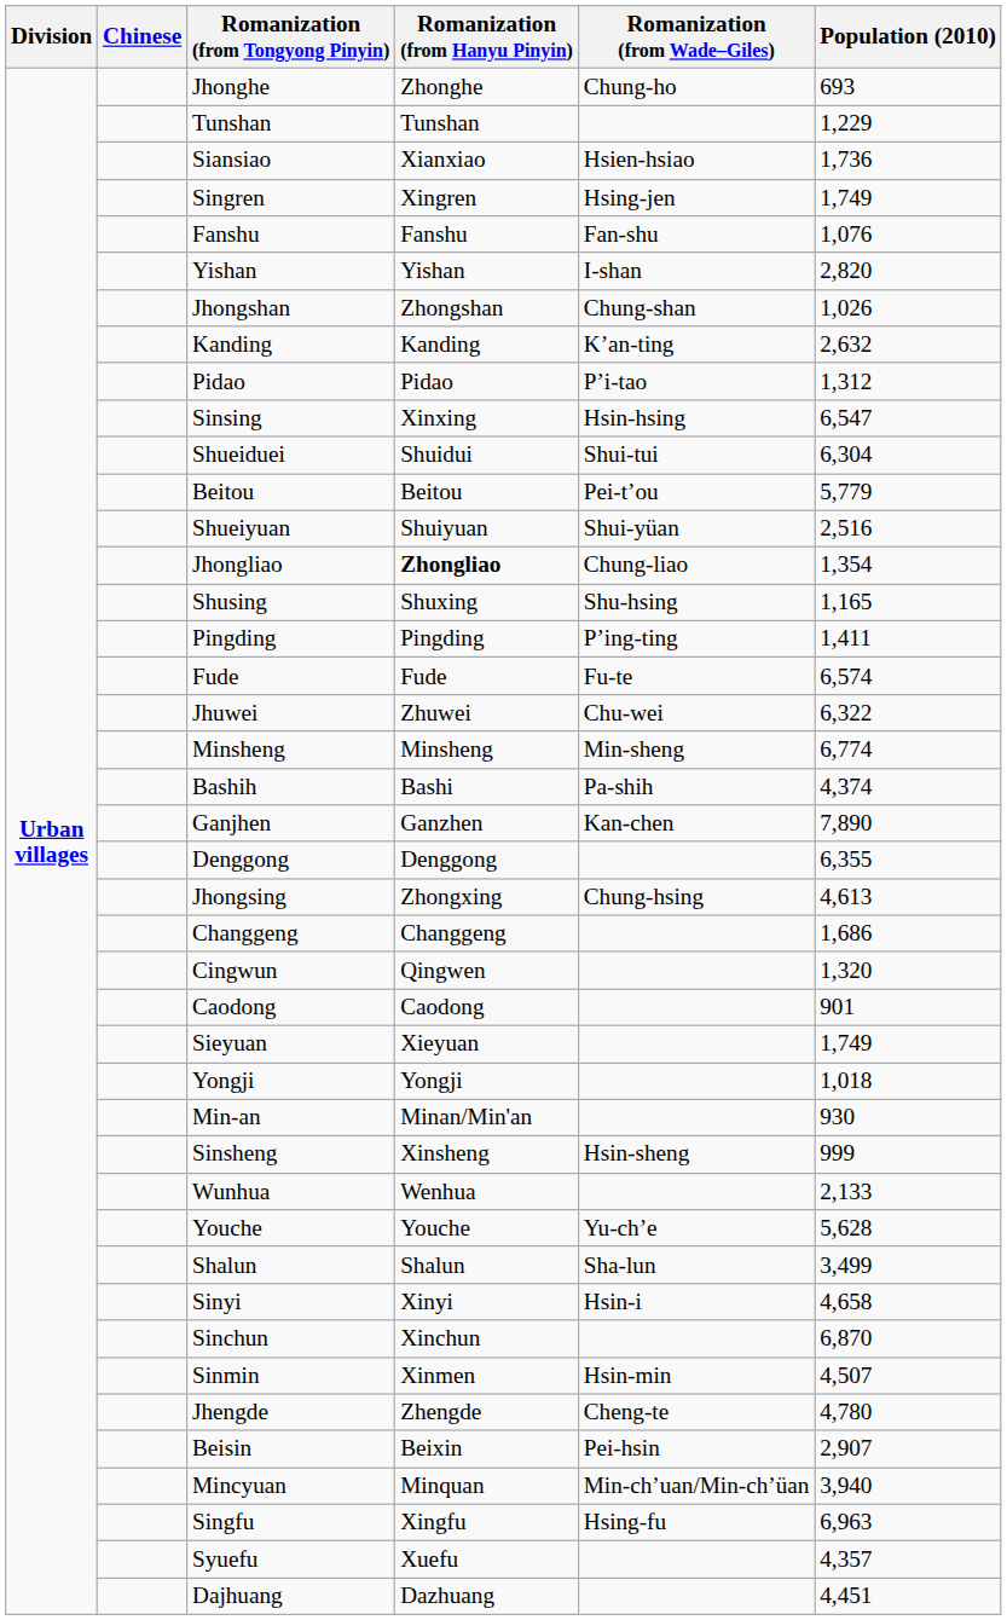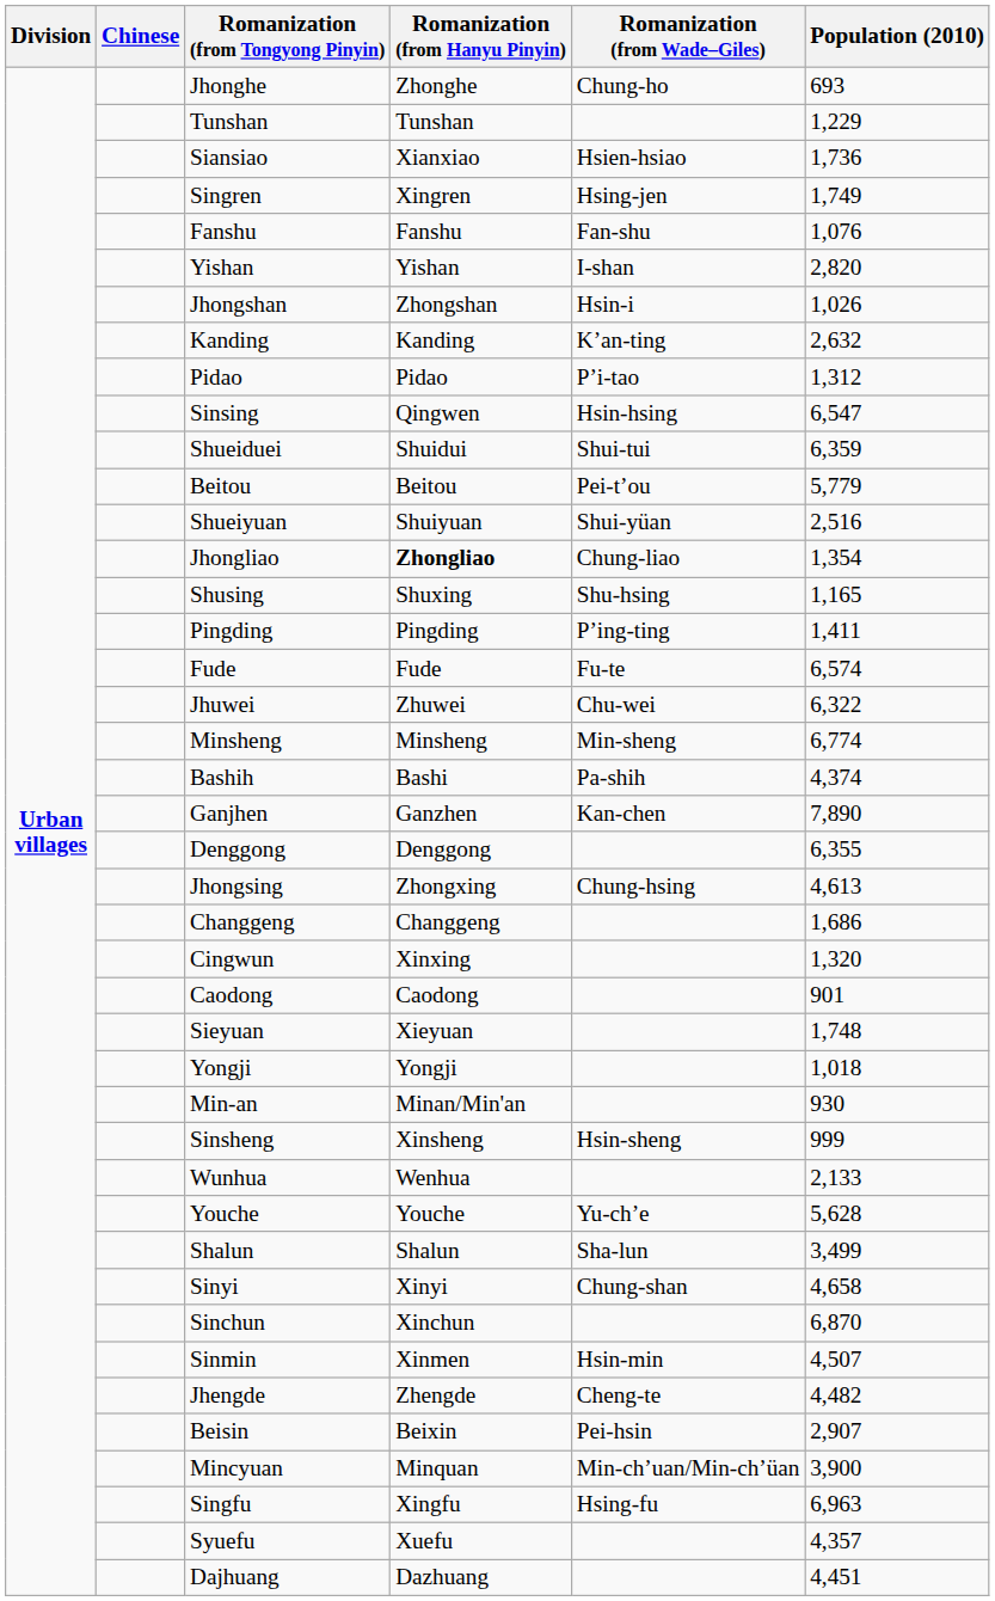 <table class=wikitable>
 <tr align=center>
 <th>Division</th>
 <th><a href='#'>Chinese</a></th>
 <th>Romanization<br><small>(from <a href='#'>Tongyong Pinyin</a>)</small></th>
 <th>Romanization<br><small>(from <a href='#'>Hanyu Pinyin</a>)</small></th>
 <th>Romanization<br><small>(from <a href='#'>Wade–Giles</a>)</small></th>
 <th>Population (2010)</th>
 </tr>
 <tr>
 <td rowspan=42 align=center><strong><a href='#'>Urban<br>villages</a></strong></td>
 <td></td>
 <td>Jhonghe</td>
 <td>Zhonghe</td>
 <td>Chung-ho</td>
 <td>693</td>
 </tr>
 <tr>
 <td></td>
 <td>Tunshan</td>
 <td>Tunshan</td>
 <td></td>
 <td>1,229</td>
 </tr>
 <tr>
 <td></td>
 <td>Siansiao</td>
 <td>Xianxiao</td>
 <td>Hsien-hsiao</td>
 <td>1,736</td>
 </tr>
 <tr>
 <td></td>
 <td>Singren</td>
 <td>Xingren</td>
 <td>Hsing-jen</td>
 <td>1,749</td>
 </tr>
 <tr>
 <td></td>
 <td>Fanshu</td>
 <td>Fanshu</td>
 <td>Fan-shu</td>
 <td>1,076</td>
 </tr>
 <tr>
 <td></td>
 <td>Yishan</td>
 <td>Yishan</td>
 <td>I-shan</td>
 <td>2,820</td>
 </tr>
 <tr>
 <td></td>
 <td>Jhongshan</td>
 <td>Zhongshan</td>
-<td>Chung-shan</td>
+<td>Hsin-i</td>
 <td>1,026</td>
 </tr>
 <tr>
 <td></td>
 <td>Kanding</td>
 <td>Kanding</td>
 <td>K’an-ting</td>
 <td>2,632</td>
 </tr>
 <tr>
 <td></td>
 <td>Pidao</td>
 <td>Pidao</td>
 <td>P’i-tao</td>
 <td>1,312</td>
 </tr>
 <tr>
 <td></td>
 <td>Sinsing</td>
-<td>Xinxing</td>
+<td>Qingwen</td>
 <td>Hsin-hsing</td>
 <td>6,547</td>
 </tr>
 <tr>
 <td></td>
 <td>Shueiduei</td>
 <td>Shuidui</td>
 <td>Shui-tui</td>
-<td>6,304</td>
+<td>6,359</td>
 </tr>
 <tr>
 <td></td>
 <td>Beitou</td>
 <td>Beitou</td>
 <td>Pei-t’ou</td>
 <td>5,779</td>
 </tr>
 <tr>
 <td></td>
 <td>Shueiyuan</td>
 <td>Shuiyuan</td>
 <td>Shui-yüan</td>
 <td>2,516</td>
 </tr>
 <tr>
 <td></td>
 <td>Jhongliao</td>
 <td><strong>Zhongliao</strong></td>
 <td>Chung-liao</td>
 <td>1,354</td>
 </tr>
 <tr>
 <td></td>
 <td>Shusing</td>
 <td>Shuxing</td>
 <td>Shu-hsing</td>
 <td>1,165</td>
 </tr>
 <tr>
 <td></td>
 <td>Pingding</td>
 <td>Pingding</td>
 <td>P’ing-ting</td>
 <td>1,411</td>
 </tr>
 <tr>
 <td></td>
 <td>Fude</td>
 <td>Fude</td>
 <td>Fu-te</td>
 <td>6,574</td>
 </tr>
 <tr>
 <td></td>
 <td>Jhuwei</td>
 <td>Zhuwei</td>
 <td>Chu-wei</td>
 <td>6,322</td>
 </tr>
 <tr>
 <td></td>
 <td>Minsheng</td>
 <td>Minsheng</td>
 <td>Min-sheng</td>
 <td>6,774</td>
 </tr>
 <tr>
 <td></td>
 <td>Bashih</td>
 <td>Bashi</td>
 <td>Pa-shih</td>
 <td>4,374</td>
 </tr>
 <tr>
 <td></td>
 <td>Ganjhen</td>
 <td>Ganzhen</td>
 <td>Kan-chen</td>
 <td>7,890</td>
 </tr>
 <tr>
 <td></td>
 <td>Denggong</td>
 <td>Denggong</td>
 <td></td>
 <td>6,355</td>
 </tr>
 <tr>
 <td></td>
 <td>Jhongsing</td>
 <td>Zhongxing</td>
 <td>Chung-hsing</td>
 <td>4,613</td>
 </tr>
 <tr>
 <td></td>
 <td>Changgeng</td>
 <td>Changgeng</td>
 <td></td>
 <td>1,686</td>
 </tr>
 <tr>
 <td></td>
 <td>Cingwun</td>
-<td>Qingwen</td>
+<td>Xinxing</td>
 <td></td>
 <td>1,320</td>
 </tr>
 <tr>
 <td></td>
 <td>Caodong</td>
 <td>Caodong</td>
 <td></td>
 <td>901</td>
 </tr>
 <tr>
 <td></td>
 <td>Sieyuan</td>
 <td>Xieyuan</td>
 <td></td>
-<td>1,749</td>
+<td>1,748</td>
 </tr>
 <tr>
 <td></td>
 <td>Yongji</td>
 <td>Yongji</td>
 <td></td>
 <td>1,018</td>
 </tr>
 <tr>
 <td></td>
 <td>Min-an</td>
 <td>Minan/Min'an</td>
 <td></td>
 <td>930</td>
 </tr>
 <tr>
 <td></td>
 <td>Sinsheng</td>
 <td>Xinsheng</td>
 <td>Hsin-sheng</td>
 <td>999</td>
 </tr>
 <tr>
 <td></td>
 <td>Wunhua</td>
 <td>Wenhua</td>
 <td></td>
 <td>2,133</td>
 </tr>
 <tr>
 <td></td>
 <td>Youche</td>
 <td>Youche</td>
 <td>Yu-ch’e</td>
 <td>5,628</td>
 </tr>
 <tr>
 <td></td>
 <td>Shalun</td>
 <td>Shalun</td>
 <td>Sha-lun</td>
 <td>3,499</td>
 </tr>
 <tr>
 <td></td>
 <td>Sinyi</td>
 <td>Xinyi</td>
-<td>Hsin-i</td>
+<td>Chung-shan</td>
 <td>4,658</td>
 </tr>
 <tr>
 <td></td>
 <td>Sinchun</td>
 <td>Xinchun</td>
 <td></td>
 <td>6,870</td>
 </tr>
 <tr>
 <td></td>
 <td>Sinmin</td>
 <td>Xinmen</td>
 <td>Hsin-min</td>
 <td>4,507</td>
 </tr>
 <tr>
 <td></td>
 <td>Jhengde</td>
 <td>Zhengde</td>
 <td>Cheng-te</td>
-<td>4,780</td>
+<td>4,482</td>
 </tr>
 <tr>
 <td></td>
 <td>Beisin</td>
 <td>Beixin</td>
 <td>Pei-hsin</td>
 <td>2,907</td>
 </tr>
 <tr>
 <td></td>
 <td>Mincyuan</td>
 <td>Minquan</td>
 <td>Min-ch’uan/Min-ch’üan</td>
-<td>3,940</td>
+<td>3,900</td>
 </tr>
 <tr>
 <td></td>
 <td>Singfu</td>
 <td>Xingfu</td>
 <td>Hsing-fu</td>
 <td>6,963</td>
 </tr>
 <tr>
 <td></td>
 <td>Syuefu</td>
 <td>Xuefu</td>
 <td></td>
 <td>4,357</td>
 </tr>
 <tr>
 <td></td>
 <td>Dajhuang</td>
 <td>Dazhuang</td>
 <td></td>
 <td>4,451</td>
 </tr>
 </table>
